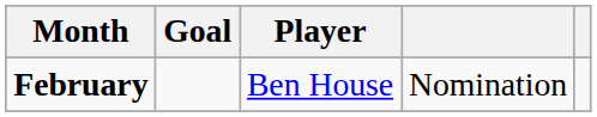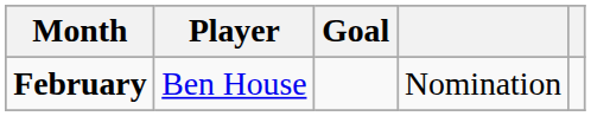 <table class="wikitable" style="text-align:left">
 <tr>
 <th>Month</th>
+<th>Player</th>
 <th>Goal</th>
-<th>Player</th>
 <th></th>
 <th></th>
 </tr>
 <tr>
 <td align="center"><strong>February</strong></td>
+<td> <a href='#'>Ben House</a></td>
 <td></td>
-<td> <a href='#'>Ben House</a></td>
 <td>Nomination</td>
 <td></td>
 </tr>
 </table>
